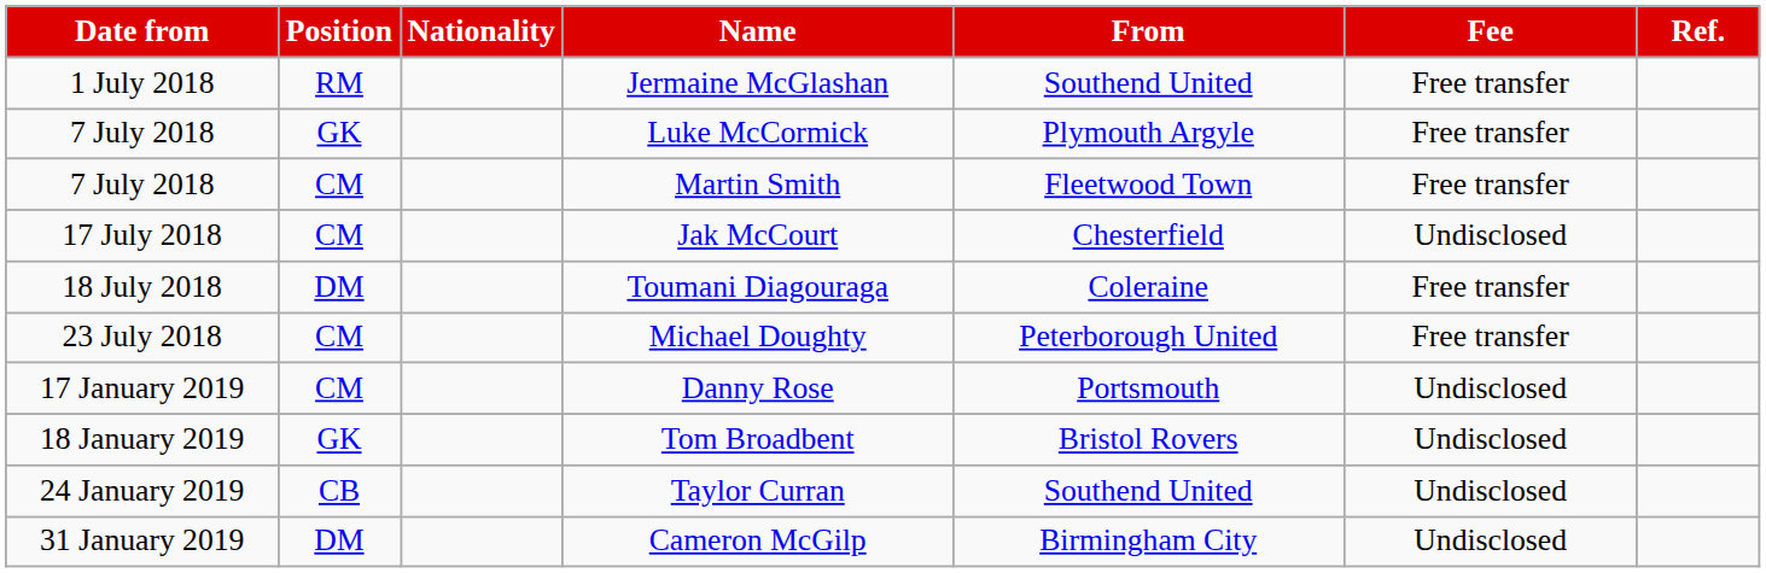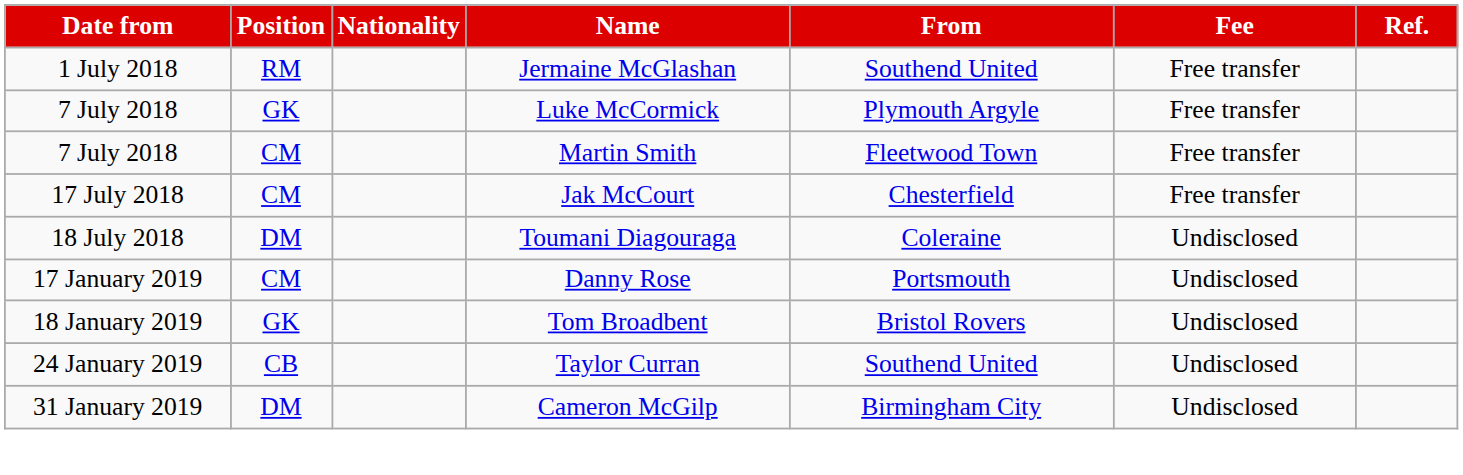 <table class="wikitable"  style="text-align:center; font-size:90%; ">
 <tr>
 <th style="background:#DD0000; color:white; width:120px;">Date from</th>
 <th style="background:#DD0000; color:white; width:50px;">Position</th>
 <th style="background:#DD0000; color:white; width:50px;">Nationality</th>
 <th style="background:#DD0000; color:white; width:175px;">Name</th>
 <th style="background:#DD0000; color:white; width:175px;">From</th>
 <th style="background:#DD0000; color:white; width:130px;">Fee</th>
 <th style="background:#DD0000; color:white; width:50px;">Ref.</th>
 </tr>
 <tr>
 <td>1 July 2018</td>
 <td><a href='#'>RM</a></td>
 <td></td>
 <td><a href='#'>Jermaine McGlashan</a></td>
 <td><a href='#'>Southend United</a></td>
 <td>Free transfer</td>
 <td></td>
 </tr>
 <tr>
 <td>7 July 2018</td>
 <td><a href='#'>GK</a></td>
 <td></td>
 <td><a href='#'>Luke McCormick</a></td>
 <td><a href='#'>Plymouth Argyle</a></td>
 <td>Free transfer</td>
 <td></td>
 </tr>
 <tr>
 <td>7 July 2018</td>
 <td><a href='#'>CM</a></td>
 <td></td>
 <td><a href='#'>Martin Smith</a></td>
 <td><a href='#'>Fleetwood Town</a></td>
 <td>Free transfer</td>
 <td></td>
 </tr>
 <tr>
 <td>17 July 2018</td>
 <td><a href='#'>CM</a></td>
 <td></td>
 <td><a href='#'>Jak McCourt</a></td>
 <td><a href='#'>Chesterfield</a></td>
-<td>Undisclosed</td>
+<td>Free transfer</td>
 <td></td>
 </tr>
 <tr>
 <td>18 July 2018</td>
 <td><a href='#'>DM</a></td>
 <td></td>
 <td><a href='#'>Toumani Diagouraga</a></td>
 <td> <a href='#'>Coleraine</a></td>
-<td>Free transfer</td>
-<td></td>
-</tr>
-<tr>
-<td>23 July 2018</td>
-<td><a href='#'>CM</a></td>
-<td></td>
-<td><a href='#'>Michael Doughty</a></td>
-<td><a href='#'>Peterborough United</a></td>
-<td>Free transfer</td>
+<td>Undisclosed</td>
 <td></td>
 </tr>
 <tr>
 <td>17 January 2019</td>
 <td><a href='#'>CM</a></td>
 <td></td>
 <td><a href='#'>Danny Rose</a></td>
 <td><a href='#'>Portsmouth</a></td>
 <td>Undisclosed</td>
 <td></td>
 </tr>
 <tr>
 <td>18 January 2019</td>
 <td><a href='#'>GK</a></td>
 <td></td>
 <td><a href='#'>Tom Broadbent</a></td>
 <td><a href='#'>Bristol Rovers</a></td>
 <td>Undisclosed</td>
 <td></td>
 </tr>
 <tr>
 <td>24 January 2019</td>
 <td><a href='#'>CB</a></td>
 <td></td>
 <td><a href='#'>Taylor Curran</a></td>
 <td><a href='#'>Southend United</a></td>
 <td>Undisclosed</td>
 <td></td>
 </tr>
 <tr>
 <td>31 January 2019</td>
 <td><a href='#'>DM</a></td>
 <td></td>
 <td><a href='#'>Cameron McGilp</a></td>
 <td><a href='#'>Birmingham City</a></td>
 <td>Undisclosed</td>
 <td></td>
 </tr>
 </table>
